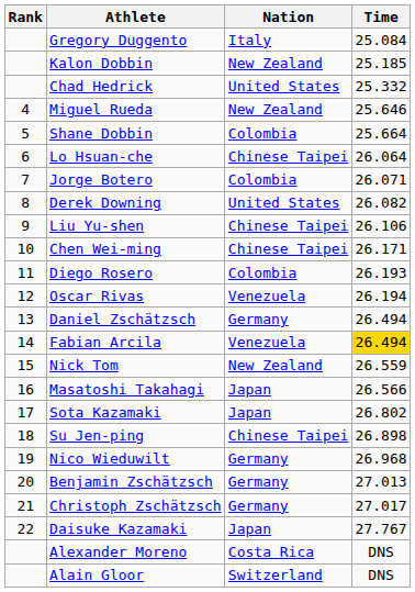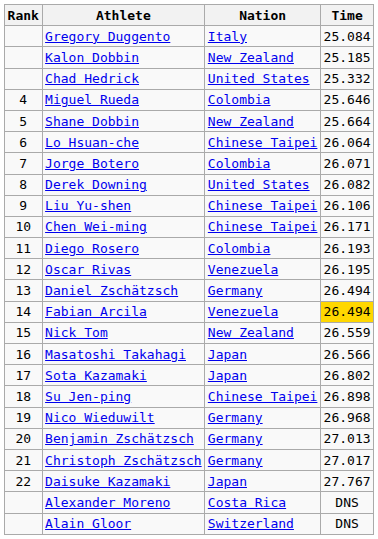 <table class="wikitable sortable" style="text-align:center">
 <tr>
 <th>Rank</th>
 <th>Athlete</th>
 <th>Nation</th>
 <th>Time</th>
 </tr>
 <tr>
 <td></td>
 <td align=left><a href='#'>Gregory Duggento</a></td>
 <td align=left> <a href='#'>Italy</a></td>
 <td>25.084</td>
 </tr>
 <tr>
 <td></td>
 <td align=left><a href='#'>Kalon Dobbin</a></td>
 <td align=left> <a href='#'>New Zealand</a></td>
 <td>25.185</td>
 </tr>
 <tr>
 <td></td>
 <td align=left><a href='#'>Chad Hedrick</a></td>
 <td align=left> <a href='#'>United States</a></td>
 <td>25.332</td>
 </tr>
 <tr>
 <td>4</td>
 <td align=left><a href='#'>Miguel Rueda</a></td>
-<td align=left> <a href='#'>New Zealand</a></td>
+<td align=left> <a href='#'>Colombia</a></td>
 <td>25.646</td>
 </tr>
 <tr>
 <td>5</td>
 <td align=left><a href='#'>Shane Dobbin</a></td>
-<td align=left> <a href='#'>Colombia</a></td>
+<td align=left> <a href='#'>New Zealand</a></td>
 <td>25.664</td>
 </tr>
 <tr>
 <td>6</td>
 <td align=left><a href='#'>Lo Hsuan-che</a></td>
 <td align=left> <a href='#'>Chinese Taipei</a></td>
 <td>26.064</td>
 </tr>
 <tr>
 <td>7</td>
 <td align=left><a href='#'>Jorge Botero</a></td>
 <td align=left> <a href='#'>Colombia</a></td>
 <td>26.071</td>
 </tr>
 <tr>
 <td>8</td>
 <td align=left><a href='#'>Derek Downing</a></td>
 <td align=left> <a href='#'>United States</a></td>
 <td>26.082</td>
 </tr>
 <tr>
 <td>9</td>
 <td align=left><a href='#'>Liu Yu-shen</a></td>
 <td align=left> <a href='#'>Chinese Taipei</a></td>
 <td>26.106</td>
 </tr>
 <tr>
 <td>10</td>
 <td align=left><a href='#'>Chen Wei-ming</a></td>
 <td align=left> <a href='#'>Chinese Taipei</a></td>
 <td>26.171</td>
 </tr>
 <tr>
 <td>11</td>
 <td align=left><a href='#'>Diego Rosero</a></td>
 <td align=left> <a href='#'>Colombia</a></td>
 <td>26.193</td>
 </tr>
 <tr>
 <td>12</td>
 <td align=left><a href='#'>Oscar Rivas</a></td>
 <td align=left> <a href='#'>Venezuela</a></td>
-<td>26.194</td>
+<td>26.195</td>
 </tr>
 <tr>
 <td>13</td>
 <td align=left><a href='#'>Daniel Zschätzsch</a></td>
 <td align=left> <a href='#'>Germany</a></td>
 <td>26.494</td>
 </tr>
 <tr>
 <td>14</td>
 <td align=left><a href='#'>Fabian Arcila</a></td>
 <td align=left> <a href='#'>Venezuela</a></td>
 <td style="background: gold;">26.494</td>
 </tr>
 <tr>
 <td>15</td>
 <td align=left><a href='#'>Nick Tom</a></td>
 <td align=left> <a href='#'>New Zealand</a></td>
 <td>26.559</td>
 </tr>
 <tr>
 <td>16</td>
 <td align=left><a href='#'>Masatoshi Takahagi</a></td>
 <td align=left> <a href='#'>Japan</a></td>
 <td>26.566</td>
 </tr>
 <tr>
 <td>17</td>
 <td align=left><a href='#'>Sota Kazamaki</a></td>
 <td align=left> <a href='#'>Japan</a></td>
 <td>26.802</td>
 </tr>
 <tr>
 <td>18</td>
 <td align=left><a href='#'>Su Jen-ping</a></td>
 <td align=left> <a href='#'>Chinese Taipei</a></td>
 <td>26.898</td>
 </tr>
 <tr>
 <td>19</td>
 <td align=left><a href='#'>Nico Wieduwilt</a></td>
 <td align=left> <a href='#'>Germany</a></td>
 <td>26.968</td>
 </tr>
 <tr>
 <td>20</td>
 <td align=left><a href='#'>Benjamin Zschätzsch</a></td>
 <td align=left> <a href='#'>Germany</a></td>
 <td>27.013</td>
 </tr>
 <tr>
 <td>21</td>
 <td align=left><a href='#'>Christoph Zschätzsch</a></td>
 <td align=left> <a href='#'>Germany</a></td>
 <td>27.017</td>
 </tr>
 <tr>
 <td>22</td>
 <td align=left><a href='#'>Daisuke Kazamaki</a></td>
 <td align=left> <a href='#'>Japan</a></td>
 <td>27.767</td>
 </tr>
 <tr>
 <td></td>
 <td align=left><a href='#'>Alexander Moreno</a></td>
 <td align=left> <a href='#'>Costa Rica</a></td>
 <td>DNS</td>
 </tr>
 <tr>
 <td></td>
 <td align=left><a href='#'>Alain Gloor</a></td>
 <td align=left> <a href='#'>Switzerland</a></td>
 <td>DNS</td>
 </tr>
 </table>
